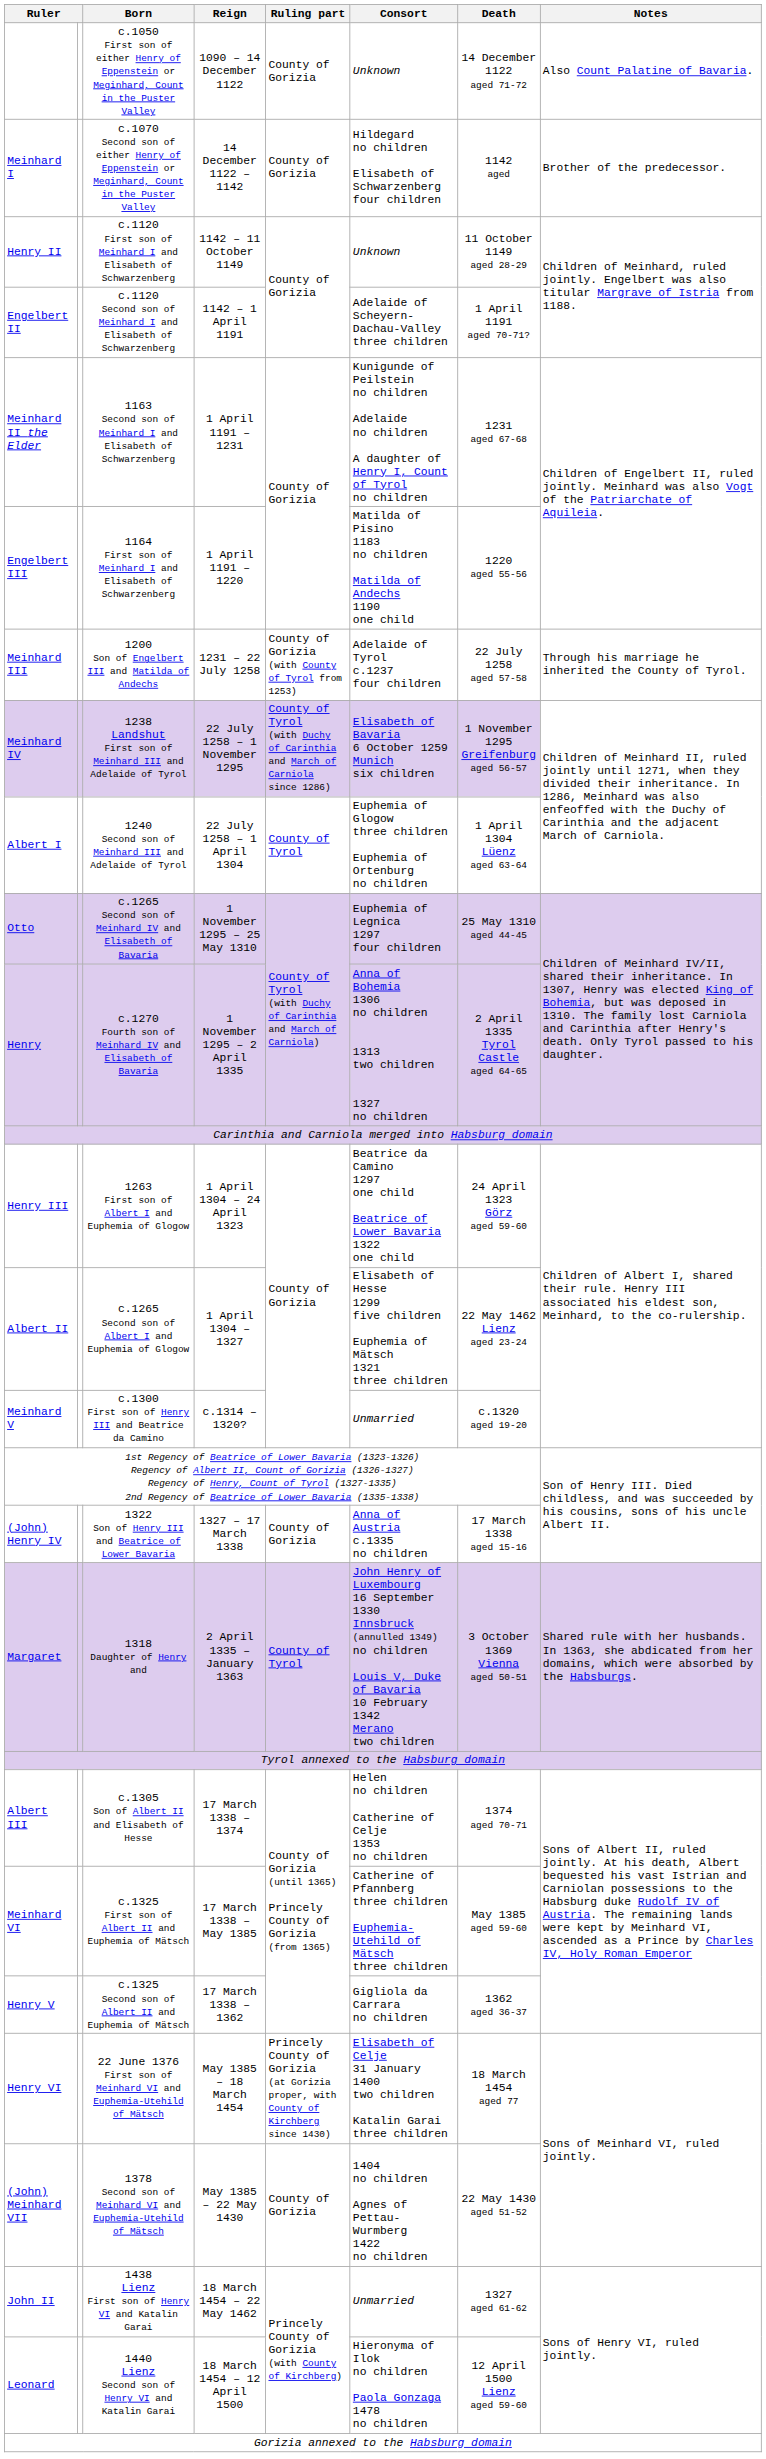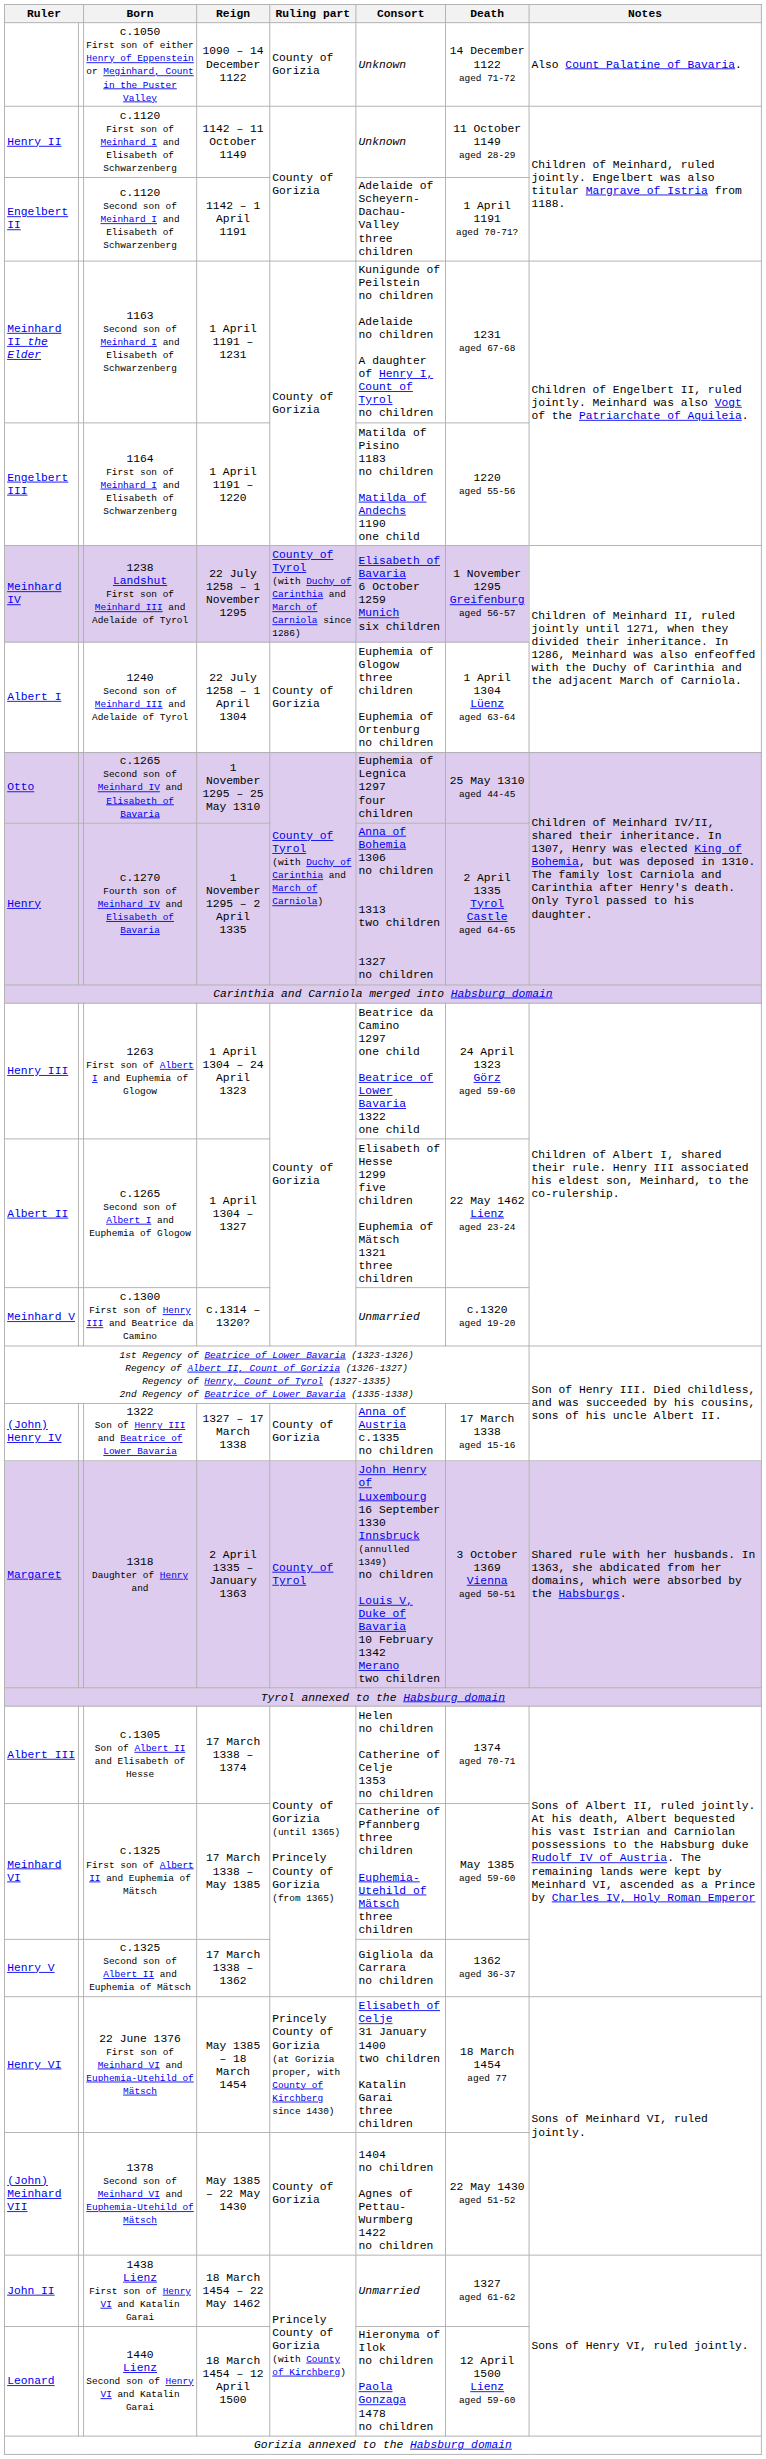 <table class="wikitable sticky-header">
 <tr>
 <th colspan=2>Ruler</th>
 <th>Born</th>
 <th>Reign</th>
 <th>Ruling part</th>
 <th>Consort</th>
 <th>Death</th>
 <th>Notes</th>
 </tr>
 <tr style="background:#fff;">
 <td></td>
 <td></td>
 <td align=center>c.1050<br><small>First son of either <a href='#'>Henry of Eppenstein</a> or <a href='#'>Meginhard, Count in the Puster Valley</a></small></td>
 <td align=center>1090 – 14 December 1122</td>
 <td>County of Gorizia</td>
 <td><em>Unknown</em></td>
 <td align=center>14 December 1122<br><small>aged 71-72</small></td>
 <td>Also <a href='#'>Count Palatine of Bavaria</a>.</td>
-</tr>
-<tr style="background:#fff;">
-<td><a href='#'>Meinhard I</a></td>
-<td></td>
-<td align=center>c.1070<br><small>Second son of either <a href='#'>Henry of Eppenstein</a> or <a href='#'>Meginhard, Count in the Puster Valley</a></small></td>
-<td align=center>14 December 1122 – 1142</td>
-<td>County of Gorizia</td>
-<td>Hildegard<br>no children<br><br>Elisabeth of Schwarzenberg<br>four children</td>
-<td align=center>1142<br><small>aged </small></td>
-<td>Brother of the predecessor.</td>
 </tr>
 <tr style="background:#fff;">
 <td><a href='#'>Henry II</a></td>
 <td></td>
 <td align=center>c.1120<br><small>First son of <a href='#'>Meinhard I</a> and Elisabeth of Schwarzenberg</small></td>
 <td align=center>1142 – 11 October 1149</td>
 <td rowspan="2">County of Gorizia</td>
 <td><em>Unknown</em></td>
 <td align=center>11 October 1149<br><small>aged 28-29</small></td>
 <td rowspan="2">Children of Meinhard, ruled jointly. Engelbert was also titular <a href='#'>Margrave of Istria</a> from 1188.</td>
 </tr>
 <tr style="background:#fff;">
 <td><a href='#'>Engelbert II</a></td>
 <td></td>
 <td align=center>c.1120<br><small>Second son of <a href='#'>Meinhard I</a> and Elisabeth of Schwarzenberg</small></td>
 <td align=center>1142 – 1 April 1191</td>
 <td>Adelaide of Scheyern-Dachau-Valley<br>three children</td>
 <td align=center>1 April 1191<br><small>aged 70-71?</small></td>
 </tr>
 <tr style="background:#fff;">
 <td><a href='#'>Meinhard II <em>the Elder</em></a></td>
 <td></td>
 <td align=center>1163<br><small>Second son of <a href='#'>Meinhard I</a> and Elisabeth of Schwarzenberg</small></td>
 <td align=center>1 April 1191 – 1231</td>
 <td rowspan="2">County of Gorizia</td>
 <td>Kunigunde of Peilstein<br>no children<br><br>Adelaide<br>no children<br><br>A daughter of <a href='#'>Henry I, Count of Tyrol</a><br>no children</td>
 <td align=center>1231<br><small>aged 67-68</small></td>
 <td rowspan="2">Children of Engelbert II, ruled jointly. Meinhard was also <a href='#'>Vogt</a> of the <a href='#'>Patriarchate of Aquileia</a>.</td>
 </tr>
 <tr style="background:#fff;">
 <td><a href='#'>Engelbert III</a></td>
 <td></td>
 <td align=center>1164<br><small>First son of <a href='#'>Meinhard I</a> and Elisabeth of Schwarzenberg</small></td>
 <td align=center>1 April 1191 – 1220</td>
 <td>Matilda of Pisino<br>1183<br>no children<br><br><a href='#'>Matilda of Andechs</a><br>1190<br>one child</td>
 <td align=center>1220<br><small>aged 55-56</small></td>
 </tr>
-<tr style="background:#fff;">
-<td><a href='#'>Meinhard III</a></td>
-<td></td>
-<td align=center>1200<br><small>Son of <a href='#'>Engelbert III</a> and <a href='#'>Matilda of Andechs</a></small></td>
-<td align=center>1231 – 22 July 1258</td>
-<td>County of Gorizia<br><small>(with <a href='#'>County of Tyrol</a> from 1253)</small></td>
-<td>Adelaide of Tyrol<br>c.1237<br>four children</td>
-<td align=center>22 July 1258<br><small>aged 57-58</small></td>
-<td>Through his marriage he inherited the County of Tyrol.</td>
-</tr>
 <tr style="background:#dce;">
 <td><a href='#'>Meinhard IV</a></td>
 <td></td>
 <td align=center>1238<br><a href='#'>Landshut</a><br><small>First son of <a href='#'>Meinhard III</a> and Adelaide of Tyrol</small></td>
 <td align=center>22 July 1258 – 1 November 1295</td>
 <td><a href='#'>County of Tyrol</a><br><small>(with <a href='#'>Duchy of Carinthia</a> and <a href='#'>March of Carniola</a> since 1286)</small></td>
 <td><a href='#'>Elisabeth of Bavaria</a><br>6 October 1259<br><a href='#'>Munich</a><br>six children</td>
 <td align=center>1 November 1295<br><a href='#'>Greifenburg</a><br><small>aged 56-57</small></td>
 <td rowspan="2" style="background:#fff;">Children of Meinhard II, ruled jointly until 1271, when they divided their inheritance. In 1286, Meinhard was also enfeoffed with the Duchy of Carinthia and the adjacent March of Carniola.</td>
 </tr>
 <tr style="background:#fff;">
 <td><a href='#'>Albert I</a></td>
 <td></td>
 <td align=center>1240<br><small>Second son of <a href='#'>Meinhard III</a> and Adelaide of Tyrol</small></td>
 <td align=center>22 July 1258 – 1 April 1304</td>
-<td><a href='#'>County of Tyrol</a></td>
+<td>County of Gorizia</td>
 <td>Euphemia of Glogow<br>three children<br><br>Euphemia of Ortenburg<br>no children</td>
 <td align=center>1 April 1304<br><a href='#'>Lüenz</a><br><small>aged 63-64</small></td>
 </tr>
 <tr style="background:#dce;">
 <td><a href='#'>Otto</a></td>
 <td></td>
 <td align=center>c.1265<br><small>Second son of <a href='#'>Meinhard IV</a> and <a href='#'>Elisabeth of Bavaria</a></small></td>
 <td align=center>1 November 1295 – 25 May 1310</td>
 <td rowspan="2"><a href='#'>County of Tyrol</a><br><small>(with <a href='#'>Duchy of Carinthia</a> and <a href='#'>March of Carniola</a>)</small></td>
 <td>Euphemia of Legnica<br>1297<br>four children</td>
 <td align=center>25 May 1310<br><small>aged 44-45</small></td>
 <td rowspan="2">Children of Meinhard IV/II, shared their inheritance. In 1307, Henry was elected <a href='#'>King of Bohemia</a>, but was deposed in 1310. The family lost Carniola and Carinthia after Henry's death. Only Tyrol passed to his daughter.</td>
 </tr>
 <tr style="background:#dce;">
 <td><a href='#'>Henry</a></td>
 <td></td>
 <td align=center>c.1270<br><small>Fourth son of <a href='#'>Meinhard IV</a> and <a href='#'>Elisabeth of Bavaria</a></small></td>
 <td align=center>1 November 1295 – 2 April 1335</td>
 <td><a href='#'>Anna of Bohemia</a><br>1306<br>no children<br><br><br>1313<br>two children<br><br><br>1327<br>no children</td>
 <td align=center>2 April 1335<br><a href='#'>Tyrol Castle</a><br><small>aged 64-65</small></td>
 </tr>
 <tr style="background:#dce;">
 <td align=center colspan=8><em>Carinthia and Carniola merged into <a href='#'>Habsburg domain</a></em></td>
 </tr>
 <tr style="background:#fff;">
 <td><a href='#'>Henry III</a></td>
 <td></td>
 <td align=center>1263<br><small>First son of <a href='#'>Albert I</a> and Euphemia of Glogow</small></td>
 <td align=center>1 April 1304 – 24 April 1323</td>
 <td rowspan="3">County of Gorizia</td>
 <td>Beatrice da Camino<br>1297<br>one child<br><br><a href='#'>Beatrice of Lower Bavaria</a><br>1322<br>one child</td>
 <td align=center>24 April 1323<br><a href='#'>Görz</a><br><small>aged 59-60</small></td>
 <td rowspan="3">Children of Albert I, shared their rule. Henry III associated his eldest son, Meinhard, to the co-rulership.</td>
 </tr>
 <tr style="background:#fff;">
 <td><a href='#'>Albert II</a></td>
 <td></td>
 <td align=center>c.1265<br><small>Second son of <a href='#'>Albert I</a> and Euphemia of Glogow</small></td>
 <td align=center>1 April 1304 – 1327</td>
 <td>Elisabeth of Hesse<br>1299<br>five children<br><br>Euphemia of Mätsch<br>1321<br>three children</td>
 <td align=center>22 May 1462<br><a href='#'>Lienz</a><br><small>aged 23-24</small></td>
 </tr>
 <tr style="background:#fff;">
 <td><a href='#'>Meinhard V</a></td>
 <td></td>
 <td align=center>c.1300<br><small>First son of <a href='#'>Henry III</a> and Beatrice da Camino</small></td>
 <td align=center>c.1314 – 1320?</td>
 <td><em>Unmarried</em></td>
 <td align=center>c.1320<br><small>aged 19-20</small></td>
 </tr>
 <tr style="background:#fff;">
 <td align=center colspan=7><small><em>1st Regency of <a href='#'>Beatrice of Lower Bavaria</a> (1323-1326)<br>Regency of <a href='#'>Albert II, Count of Gorizia</a> (1326-1327)<br>Regency of <a href='#'>Henry, Count of Tyrol</a> (1327-1335)<br>2nd Regency of <a href='#'>Beatrice of Lower Bavaria</a> (1335-1338)</em></small></td>
 <td rowspan="2">Son of Henry III. Died childless, and was succeeded by his cousins, sons of his uncle Albert II.</td>
 </tr>
 <tr style="background:#fff;">
 <td><a href='#'>(John) Henry IV</a></td>
 <td></td>
 <td align=center>1322<br><small>Son of <a href='#'>Henry III</a> and <a href='#'>Beatrice of Lower Bavaria</a></small></td>
 <td align=center>1327 – 17 March 1338</td>
 <td>County of Gorizia</td>
 <td><a href='#'>Anna of Austria</a><br>c.1335<br>no children</td>
 <td align=center>17 March 1338<br><small>aged 15-16</small></td>
 </tr>
 <tr style="background:#dce;">
 <td><a href='#'>Margaret</a></td>
 <td></td>
 <td align=center>1318<br><small>Daughter of <a href='#'>Henry</a> and </small></td>
 <td align=center>2 April 1335 – January 1363</td>
 <td><a href='#'>County of Tyrol</a></td>
 <td><a href='#'>John Henry of Luxembourg</a><br>16 September 1330<br><a href='#'>Innsbruck</a><br><small>(annulled 1349)</small><br>no children<br><br><a href='#'>Louis V, Duke of Bavaria</a><br>10 February 1342<br><a href='#'>Merano</a><br>two children</td>
 <td align=center>3 October 1369<br><a href='#'>Vienna</a><br><small>aged 50-51</small></td>
 <td>Shared rule with her husbands. In 1363, she abdicated from her domains, which were absorbed by the <a href='#'>Habsburgs</a>.</td>
 </tr>
 <tr style="background:#dce;">
 <td colspan=8 align=center><em>Tyrol annexed to the <a href='#'>Habsburg domain</a></em></td>
 </tr>
 <tr style="background:#fff;">
 <td><a href='#'>Albert III</a></td>
 <td></td>
 <td align=center>c.1305<br><small>Son of <a href='#'>Albert II</a> and Elisabeth of Hesse</small></td>
 <td align=center>17 March 1338 – 1374</td>
 <td rowspan="3">County of Gorizia<br><small>(until 1365)</small><br><br>Princely County of Gorizia<br><small>(from 1365)</small></td>
 <td>Helen<br> no children<br><br>Catherine of Celje<br>1353<br>no children</td>
 <td align=center>1374<br><small>aged 70-71</small></td>
 <td rowspan="3">Sons of Albert II, ruled jointly. At his death, Albert bequested his vast Istrian and Carniolan possessions to the Habsburg duke <a href='#'>Rudolf IV of Austria</a>. The remaining lands were kept by Meinhard VI, ascended as a Prince by <a href='#'>Charles IV, Holy Roman Emperor</a></td>
 </tr>
 <tr style="background:#fff;">
 <td><a href='#'>Meinhard VI</a></td>
 <td></td>
 <td align=center>c.1325<br><small>First son of <a href='#'>Albert II</a> and Euphemia of Mätsch</small></td>
 <td align=center>17 March 1338 – May 1385</td>
 <td>Catherine of Pfannberg<br>three children<br><br><a href='#'>Euphemia-Utehild of Mätsch</a><br>three children</td>
 <td align=center>May 1385<br><small>aged 59-60</small></td>
 </tr>
 <tr style="background:#fff;">
 <td><a href='#'>Henry V</a></td>
 <td></td>
 <td align=center>c.1325<br><small>Second son of <a href='#'>Albert II</a> and Euphemia of Mätsch</small></td>
 <td align=center>17 March 1338 – 1362</td>
 <td>Gigliola da Carrara<br>no children</td>
 <td align=center>1362<br><small>aged 36-37</small></td>
 </tr>
 <tr style="background:#fff;">
 <td><a href='#'>Henry VI</a></td>
 <td></td>
 <td align=center>22 June 1376<br><small>First son of <a href='#'>Meinhard VI</a> and <a href='#'>Euphemia-Utehild of Mätsch</a></small></td>
 <td align=center>May 1385 – 18 March 1454</td>
 <td>Princely County of Gorizia<br><small>(at Gorizia proper, with <a href='#'>County of Kirchberg</a> since 1430)</small></td>
 <td><a href='#'>Elisabeth of Celje</a><br>31 January 1400<br>two children<br><br>Katalin Garai<br>three children</td>
 <td align=center>18 March 1454<br><small>aged 77</small></td>
 <td rowspan="2">Sons of Meinhard VI, ruled jointly.</td>
 </tr>
 <tr style="background:#fff;">
 <td><a href='#'>(John) Meinhard VII</a></td>
 <td></td>
 <td align=center>1378<br><small>Second son of <a href='#'>Meinhard VI</a> and <a href='#'>Euphemia-Utehild of Mätsch</a></small></td>
 <td align=center>May 1385 – 22 May 1430</td>
 <td>County of Gorizia</td>
 <td><br>1404<br>no children<br><br>Agnes of Pettau-Wurmberg<br>1422<br>no children</td>
 <td align=center>22 May 1430<br><small>aged 51-52</small></td>
 </tr>
 <tr style="background:#fff;">
 <td><a href='#'>John II</a></td>
 <td></td>
 <td align=center>1438<br><a href='#'>Lienz</a><br><small>First son of <a href='#'>Henry VI</a> and Katalin Garai</small></td>
 <td align=center>18 March 1454 – 22 May 1462</td>
 <td rowspan="2">Princely County of Gorizia<br><small>(with <a href='#'>County of Kirchberg</a>)</small></td>
 <td><em>Unmarried</em></td>
 <td align=center>1327<br><small>aged 61-62</small></td>
 <td rowspan="2">Sons of Henry VI, ruled jointly.</td>
 </tr>
 <tr style="background:#fff;">
 <td><a href='#'>Leonard</a></td>
 <td></td>
 <td align=center>1440<br><a href='#'>Lienz</a><br><small>Second son of <a href='#'>Henry VI</a> and Katalin Garai</small></td>
 <td align=center>18 March 1454 – 12 April 1500</td>
 <td>Hieronyma of Ilok<br>no children<br><br><a href='#'>Paola Gonzaga</a><br>1478<br>no children</td>
 <td align=center>12 April 1500<br><a href='#'>Lienz</a><br><small>aged 59-60</small></td>
 </tr>
 <tr style="background:#fff;">
 <td colspan=8 align=center><em>Gorizia annexed to the <a href='#'>Habsburg domain</a></em></td>
 </tr>
 </table>
